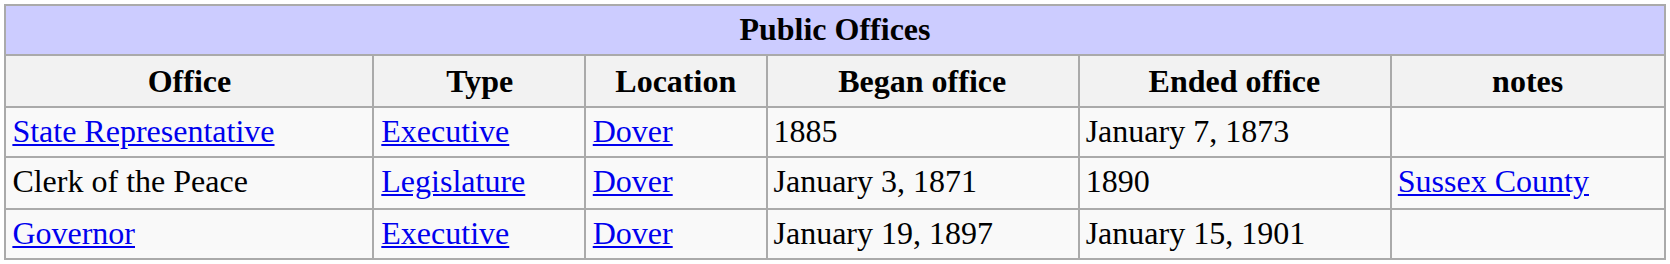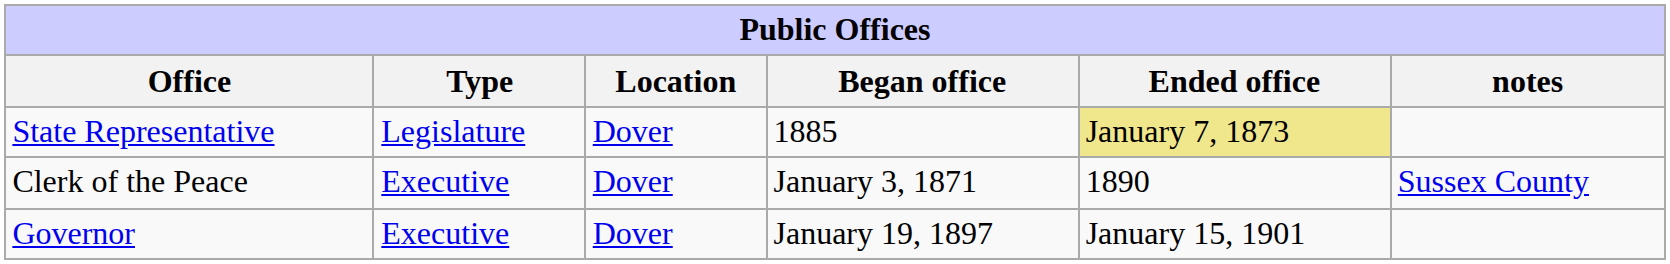 <table class=wikitable style="width: 94%" style="text-align: center;" align="center">
 <tr bgcolor=#cccccc>
 <th colspan=7 style="background: #ccccff;">Public Offices</th>
 </tr>
 <tr>
 <th><strong>Office</strong></th>
 <th><strong>Type</strong></th>
 <th><strong>Location</strong></th>
 <th><strong>Began office</strong></th>
 <th><strong>Ended office</strong></th>
 <th><strong>notes</strong></th>
 </tr>
 <tr>
 <td><a href='#'>State Representative</a></td>
-<td><a href='#'>Executive</a></td>
+<td><a href='#'>Legislature</a></td>
 <td><a href='#'>Dover</a></td>
 <td>1885</td>
-<td>January 7, 1873</td>
+<td style="background: khaki;">January 7, 1873</td>
 <td></td>
 </tr>
 <tr>
 <td>Clerk of the Peace</td>
-<td><a href='#'>Legislature</a></td>
+<td><a href='#'>Executive</a></td>
 <td><a href='#'>Dover</a></td>
 <td>January 3, 1871</td>
 <td>1890</td>
 <td><a href='#'>Sussex County</a></td>
 </tr>
 <tr>
 <td><a href='#'>Governor</a></td>
 <td><a href='#'>Executive</a></td>
 <td><a href='#'>Dover</a></td>
 <td>January 19, 1897</td>
 <td>January 15, 1901</td>
 <td></td>
 </tr>
 </table>
